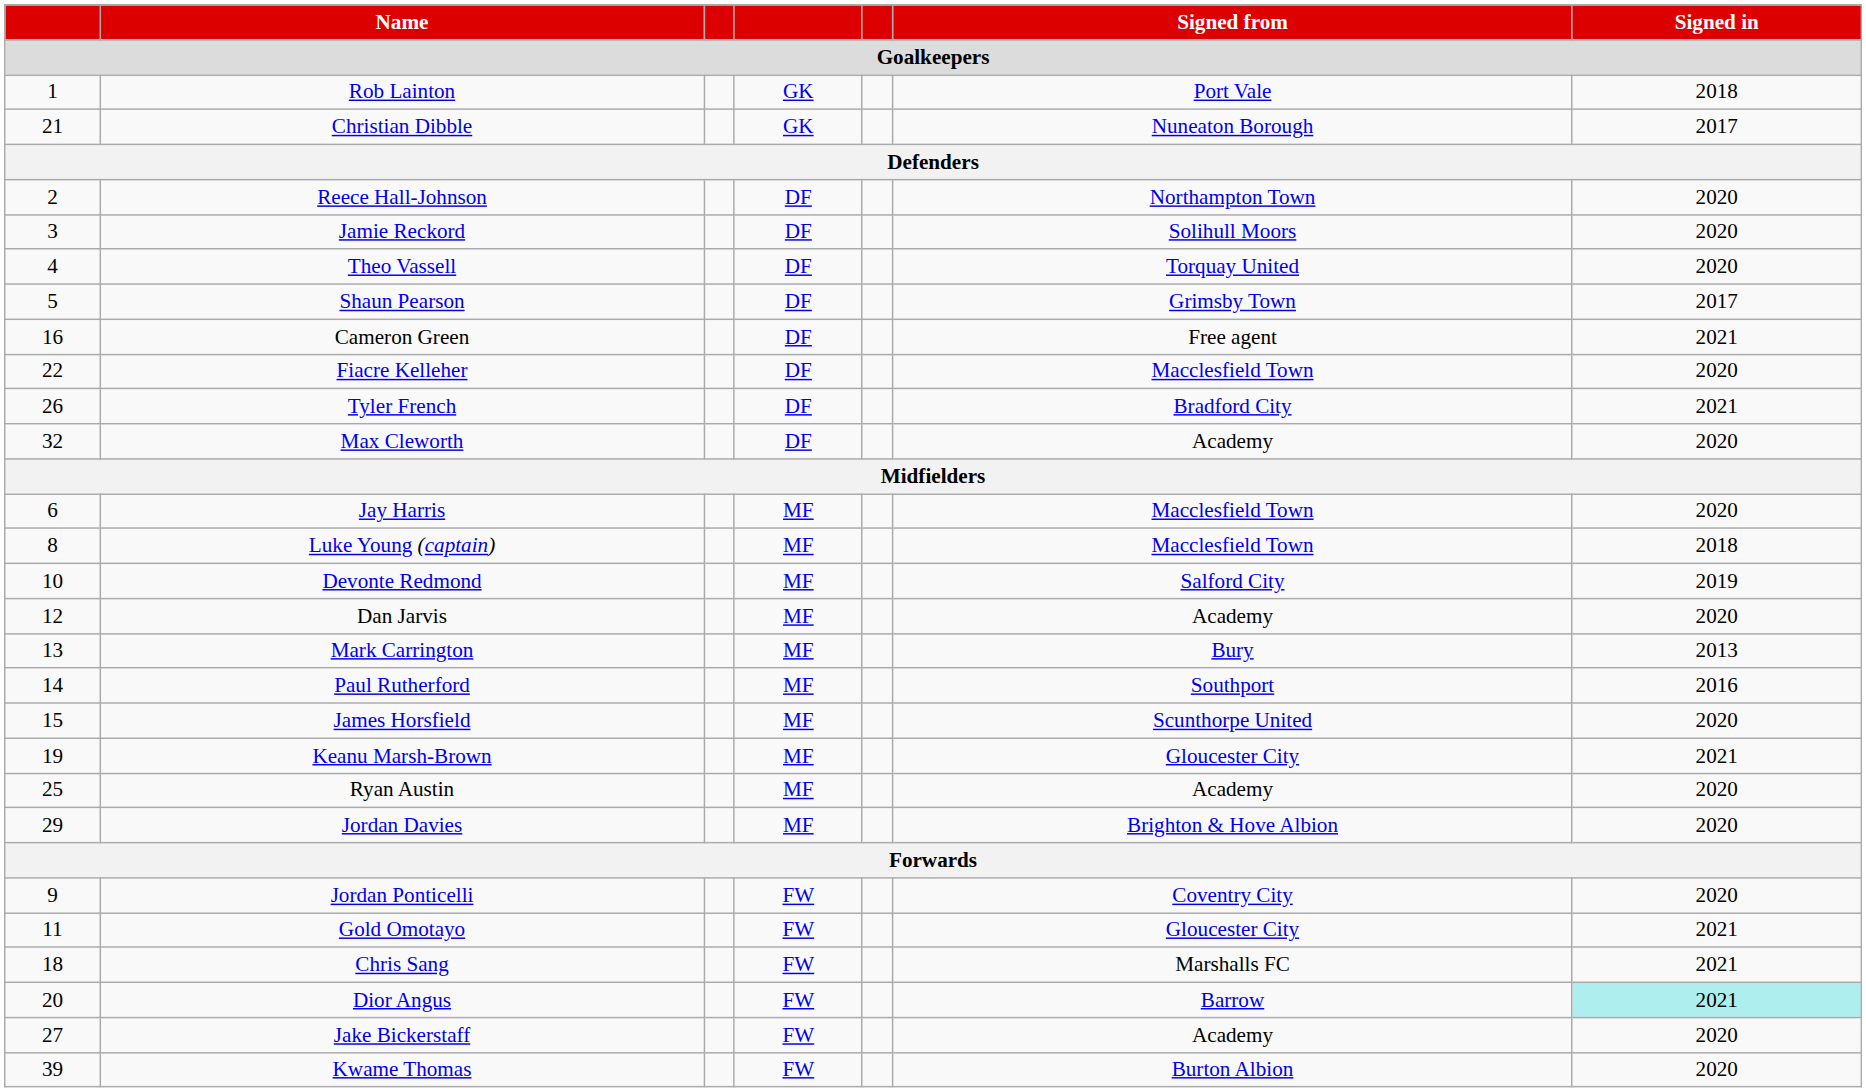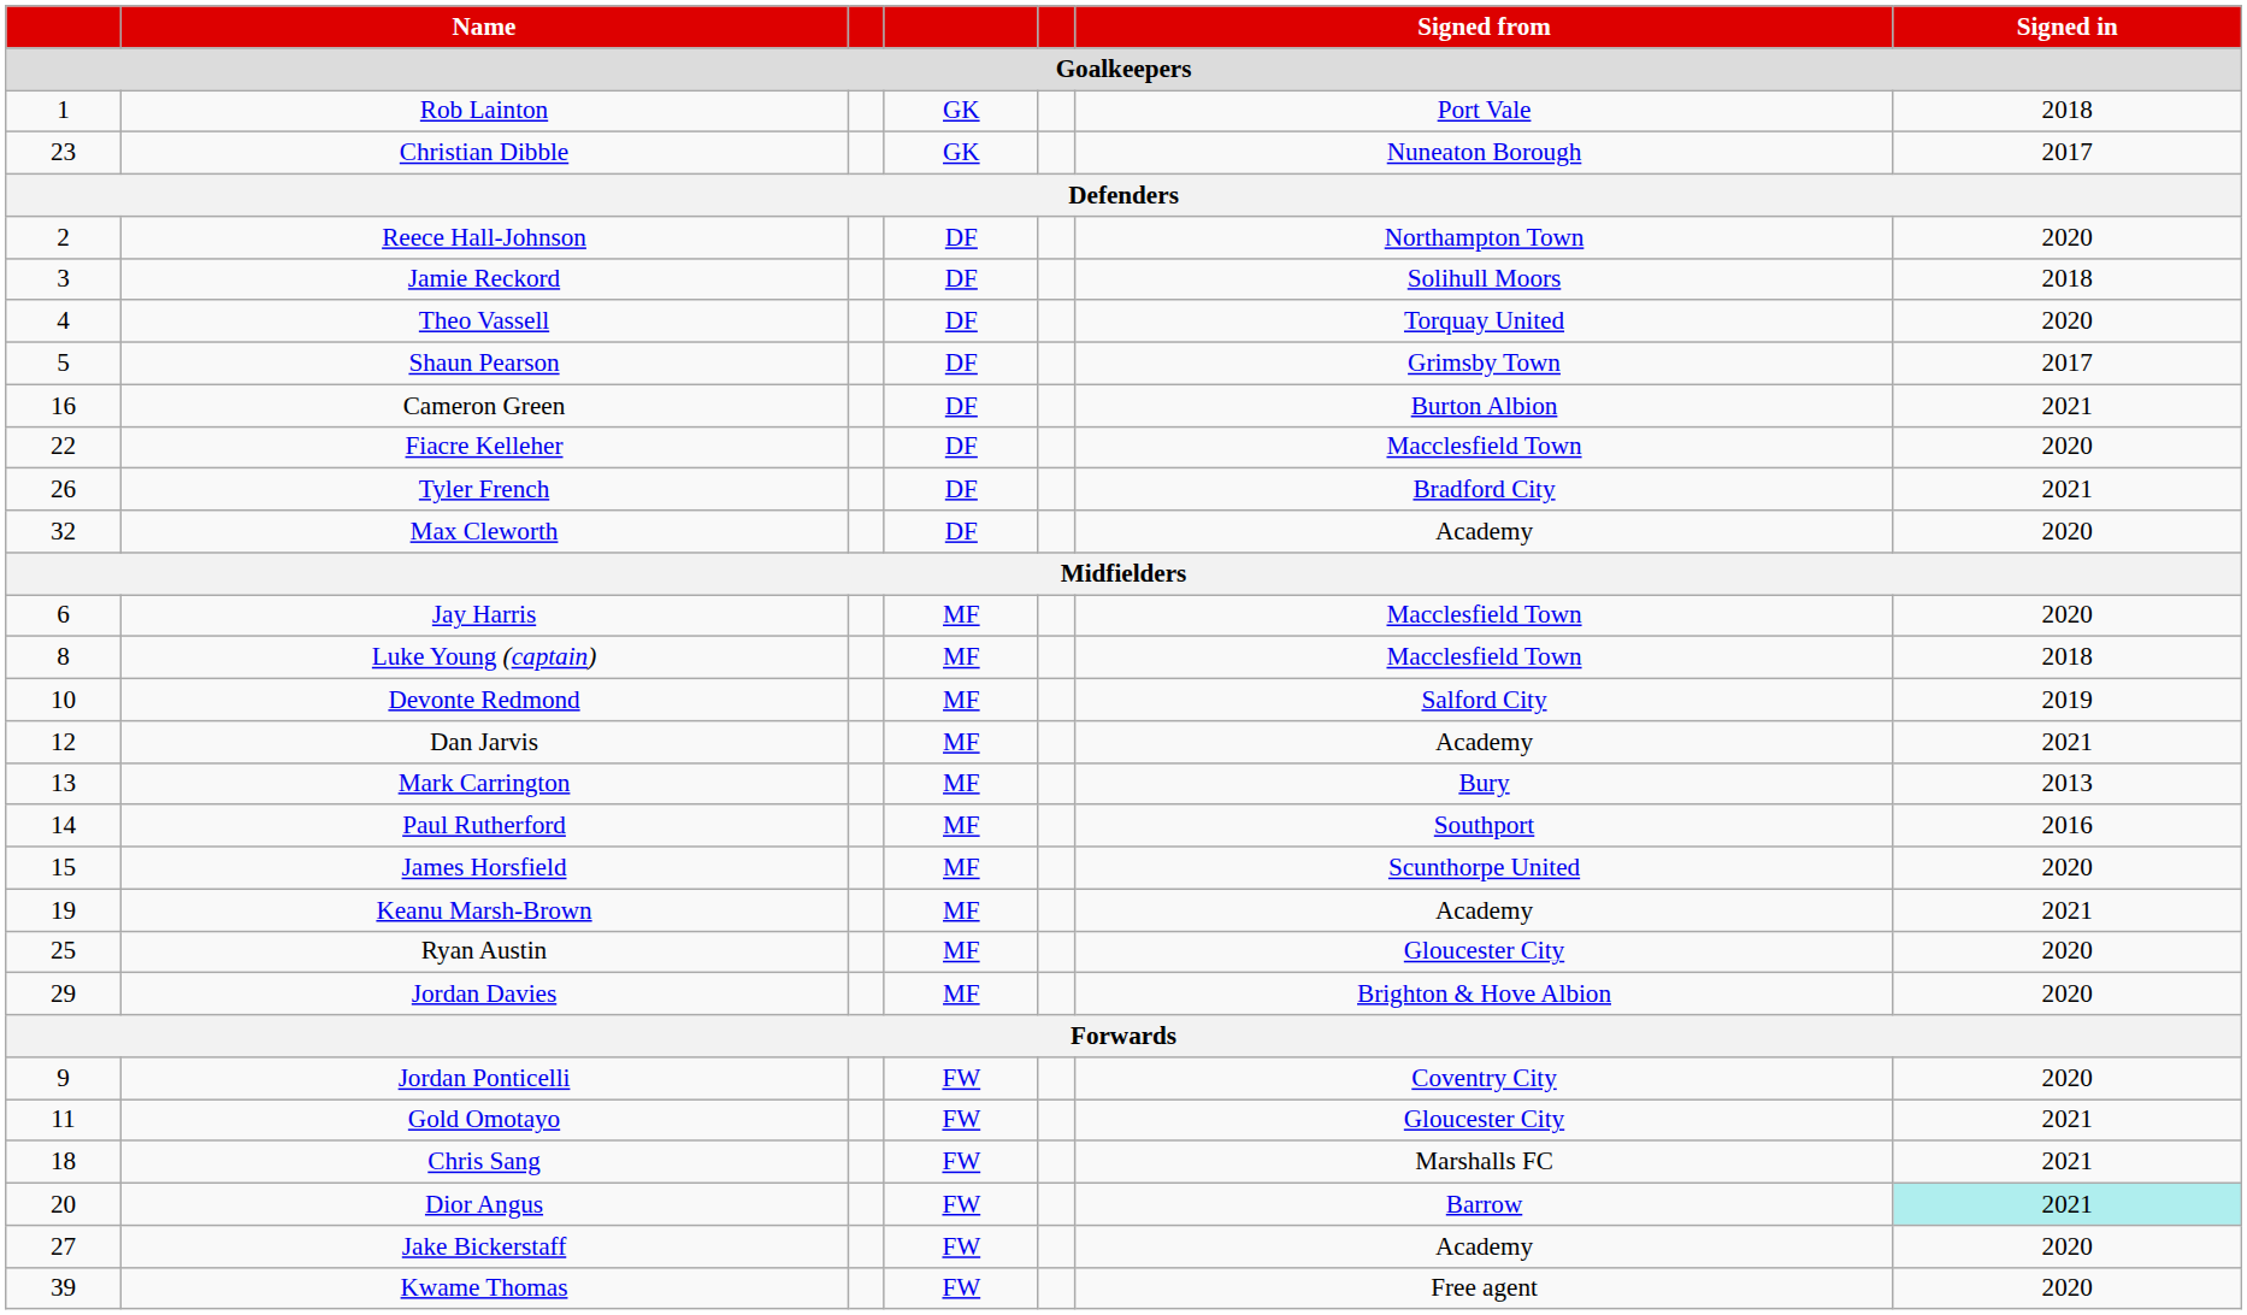 <table class="wikitable sortable" style="text-align:center; font-size:90%; width:100%">
 <tr>
 <th style="background:#d00; color:white; text-align:center;"></th>
 <th style="background:#d00; color:white; text-align:center;">Name</th>
 <th style="background:#d00; color:white; text-align:center;"></th>
 <th style="background:#d00; color:white; text-align:center;"></th>
 <th style="background:#d00; color:white; text-align:center;"></th>
 <th style="background:#d00; color:white; text-align:center;">Signed from</th>
 <th style="background:#d00; color:white; text-align:center;">Signed in</th>
 </tr>
 <tr>
 <th colspan="11"  style="background:#dcdcdc; text-align:center;">Goalkeepers</th>
 </tr>
 <tr>
 <td>1</td>
 <td><a href='#'>Rob Lainton</a></td>
 <td></td>
 <td><a href='#'>GK</a></td>
 <td></td>
 <td> <a href='#'>Port Vale</a></td>
 <td>2018</td>
 </tr>
 <tr>
-<td>21</td>
+<td>23</td>
 <td><a href='#'>Christian Dibble</a></td>
 <td></td>
 <td><a href='#'>GK</a></td>
 <td></td>
 <td> <a href='#'>Nuneaton Borough</a></td>
 <td>2017</td>
 </tr>
 <tr>
 <th colspan="8">Defenders</th>
 </tr>
 <tr>
 <td>2</td>
 <td><a href='#'>Reece Hall-Johnson</a></td>
 <td></td>
 <td><a href='#'>DF</a></td>
 <td></td>
 <td> <a href='#'>Northampton Town</a></td>
 <td>2020</td>
 </tr>
 <tr>
 <td>3</td>
 <td><a href='#'>Jamie Reckord</a></td>
 <td></td>
 <td><a href='#'>DF</a></td>
 <td></td>
 <td> <a href='#'>Solihull Moors</a></td>
-<td>2020</td>
+<td>2018</td>
 </tr>
 <tr>
 <td>4</td>
 <td><a href='#'>Theo Vassell</a></td>
 <td></td>
 <td><a href='#'>DF</a></td>
 <td></td>
 <td> <a href='#'>Torquay United</a></td>
 <td>2020</td>
 </tr>
 <tr>
 <td>5</td>
 <td><a href='#'>Shaun Pearson</a></td>
 <td></td>
 <td><a href='#'>DF</a></td>
 <td></td>
 <td> <a href='#'>Grimsby Town</a></td>
 <td>2017</td>
 </tr>
 <tr>
 <td>16</td>
 <td>Cameron Green</td>
 <td></td>
 <td><a href='#'>DF</a></td>
 <td></td>
-<td>Free agent</td>
+<td> <a href='#'>Burton Albion</a></td>
 <td>2021</td>
 </tr>
 <tr>
 <td>22</td>
 <td><a href='#'>Fiacre Kelleher</a></td>
 <td></td>
 <td><a href='#'>DF</a></td>
 <td></td>
 <td> <a href='#'>Macclesfield Town</a></td>
 <td>2020</td>
 </tr>
 <tr>
 <td>26</td>
 <td><a href='#'>Tyler French</a></td>
 <td></td>
 <td><a href='#'>DF</a></td>
 <td></td>
 <td> <a href='#'>Bradford City</a></td>
 <td>2021</td>
 </tr>
 <tr>
 <td>32</td>
 <td><a href='#'>Max Cleworth</a></td>
 <td></td>
 <td><a href='#'>DF</a></td>
 <td></td>
 <td>Academy</td>
 <td>2020</td>
 </tr>
 <tr>
 <th colspan="8">Midfielders</th>
 </tr>
 <tr>
 <td>6</td>
 <td><a href='#'>Jay Harris</a></td>
 <td></td>
 <td><a href='#'>MF</a></td>
 <td></td>
 <td> <a href='#'>Macclesfield Town</a></td>
 <td>2020</td>
 </tr>
 <tr>
 <td>8</td>
 <td><a href='#'>Luke Young</a> <em>(<a href='#'>captain</a>)</em></td>
 <td></td>
 <td><a href='#'>MF</a></td>
 <td></td>
 <td> <a href='#'>Macclesfield Town</a></td>
 <td>2018</td>
 </tr>
 <tr>
 <td>10</td>
 <td><a href='#'>Devonte Redmond</a></td>
 <td></td>
 <td><a href='#'>MF</a></td>
 <td></td>
 <td> <a href='#'>Salford City</a></td>
 <td>2019</td>
 </tr>
 <tr>
 <td>12</td>
 <td>Dan Jarvis</td>
 <td></td>
 <td><a href='#'>MF</a></td>
 <td></td>
 <td>Academy</td>
-<td>2020</td>
+<td>2021</td>
 </tr>
 <tr>
 <td>13</td>
 <td><a href='#'>Mark Carrington</a></td>
 <td></td>
 <td><a href='#'>MF</a></td>
 <td></td>
 <td> <a href='#'>Bury</a></td>
 <td>2013</td>
 </tr>
 <tr>
 <td>14</td>
 <td><a href='#'>Paul Rutherford</a></td>
 <td></td>
 <td><a href='#'>MF</a></td>
 <td></td>
 <td><a href='#'>Southport</a></td>
 <td>2016</td>
 </tr>
 <tr>
 <td>15</td>
 <td><a href='#'>James Horsfield</a></td>
 <td></td>
 <td><a href='#'>MF</a></td>
 <td></td>
 <td> <a href='#'>Scunthorpe United</a></td>
 <td>2020</td>
 </tr>
 <tr>
 <td>19</td>
 <td><a href='#'>Keanu Marsh-Brown</a></td>
 <td></td>
 <td><a href='#'>MF</a></td>
 <td></td>
-<td> <a href='#'>Gloucester City</a></td>
+<td>Academy</td>
 <td>2021</td>
 </tr>
 <tr>
 <td>25</td>
 <td>Ryan Austin</td>
 <td></td>
 <td><a href='#'>MF</a></td>
 <td></td>
-<td>Academy</td>
+<td> <a href='#'>Gloucester City</a></td>
 <td>2020</td>
 </tr>
 <tr>
 <td>29</td>
 <td><a href='#'>Jordan Davies</a></td>
 <td></td>
 <td><a href='#'>MF</a></td>
 <td></td>
 <td> <a href='#'>Brighton & Hove Albion</a></td>
 <td>2020</td>
 </tr>
 <tr>
 <th colspan="8">Forwards</th>
 </tr>
 <tr>
 <td>9</td>
 <td><a href='#'>Jordan Ponticelli</a></td>
 <td></td>
 <td><a href='#'>FW</a></td>
 <td></td>
 <td> <a href='#'>Coventry City</a></td>
 <td>2020</td>
 </tr>
 <tr>
 <td>11</td>
 <td><a href='#'>Gold Omotayo</a></td>
 <td></td>
 <td><a href='#'>FW</a></td>
 <td></td>
 <td> <a href='#'>Gloucester City</a></td>
 <td>2021</td>
 </tr>
 <tr>
 <td>18</td>
 <td><a href='#'>Chris Sang</a></td>
 <td></td>
 <td><a href='#'>FW</a></td>
 <td></td>
 <td> Marshalls FC</td>
 <td>2021</td>
 </tr>
 <tr>
 <td>20</td>
 <td><a href='#'>Dior Angus</a></td>
 <td></td>
 <td><a href='#'>FW</a></td>
 <td></td>
 <td> <a href='#'>Barrow</a></td>
 <td style="background: paleturquoise;">2021</td>
 </tr>
 <tr>
 <td>27</td>
 <td><a href='#'>Jake Bickerstaff</a></td>
 <td></td>
 <td><a href='#'>FW</a></td>
 <td></td>
 <td>Academy</td>
 <td>2020</td>
 </tr>
 <tr>
 <td>39</td>
 <td><a href='#'>Kwame Thomas</a></td>
 <td></td>
 <td><a href='#'>FW</a></td>
 <td></td>
-<td> <a href='#'>Burton Albion</a></td>
+<td>Free agent</td>
 <td>2020</td>
 </tr>
 </table>
